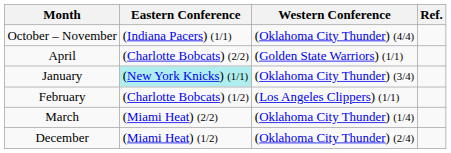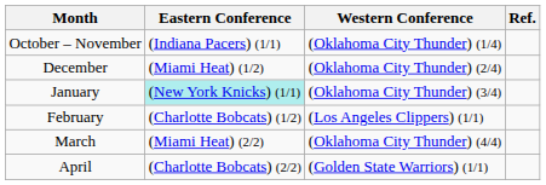 <table class="wikitable sortable" border="1">
 <tr>
 <th>Month</th>
 <th>Eastern Conference</th>
 <th>Western Conference</th>
 <th class=unsortable>Ref.</th>
 </tr>
 <tr>
 <td align=center>October – November</td>
 <td> (<a href='#'>Indiana Pacers</a>) <small>(1/1)</small></td>
-<td> (<a href='#'>Oklahoma City Thunder</a>) <small>(4/4)</small></td>
+<td> (<a href='#'>Oklahoma City Thunder</a>) <small>(1/4)</small></td>
 <td align=center></td>
 </tr>
 <tr>
-<td align=center>April</td>
-<td> (<a href='#'>Charlotte Bobcats</a>) <small>(2/2)</small></td>
-<td> (<a href='#'>Golden State Warriors</a>) <small>(1/1)</small></td>
+<td align=center>December</td>
+<td> (<a href='#'>Miami Heat</a>) <small>(1/2)</small></td>
+<td> (<a href='#'>Oklahoma City Thunder</a>) <small>(2/4)</small></td>
 <td align=center></td>
 </tr>
 <tr>
 <td align=center>January</td>
 <td style="background: paleturquoise;"> (<a href='#'>New York Knicks</a>) <small>(1/1)</small></td>
 <td> (<a href='#'>Oklahoma City Thunder</a>) <small>(3/4)</small></td>
 <td align=center></td>
 </tr>
 <tr>
 <td align=center>February</td>
 <td> (<a href='#'>Charlotte Bobcats</a>) <small>(1/2)</small></td>
 <td> (<a href='#'>Los Angeles Clippers</a>) <small>(1/1)</small></td>
 <td align=center></td>
 </tr>
 <tr>
 <td align=center>March</td>
 <td> (<a href='#'>Miami Heat</a>) <small>(2/2)</small></td>
-<td> (<a href='#'>Oklahoma City Thunder</a>) <small>(1/4)</small></td>
+<td> (<a href='#'>Oklahoma City Thunder</a>) <small>(4/4)</small></td>
 <td align=center></td>
 </tr>
 <tr>
-<td align=center>December</td>
-<td> (<a href='#'>Miami Heat</a>) <small>(1/2)</small></td>
-<td> (<a href='#'>Oklahoma City Thunder</a>) <small>(2/4)</small></td>
+<td align=center>April</td>
+<td> (<a href='#'>Charlotte Bobcats</a>) <small>(2/2)</small></td>
+<td> (<a href='#'>Golden State Warriors</a>) <small>(1/1)</small></td>
 <td align=center></td>
 </tr>
 </table>
